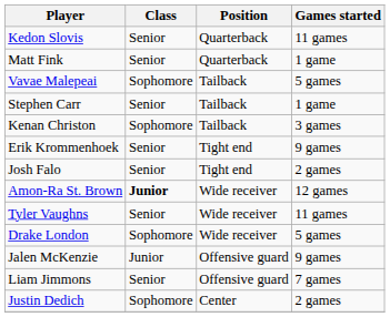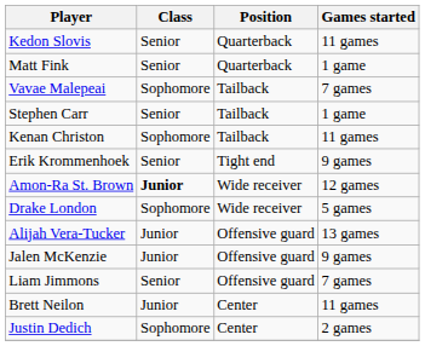 <table class="wikitable" border="1">
 <tr>
 <th>Player</th>
 <th>Class</th>
 <th>Position</th>
 <th>Games started</th>
 </tr>
 <tr>
 <td><a href='#'>Kedon Slovis</a></td>
 <td>Senior </td>
 <td>Quarterback</td>
 <td>11 games</td>
 </tr>
 <tr>
 <td>Matt Fink</td>
 <td>Senior </td>
 <td>Quarterback</td>
 <td>1 game</td>
 </tr>
 <tr>
 <td><a href='#'>Vavae Malepeai</a></td>
 <td>Sophomore</td>
 <td>Tailback</td>
-<td>5 games</td>
+<td>7 games</td>
 </tr>
 <tr>
 <td>Stephen Carr</td>
 <td>Senior</td>
 <td>Tailback</td>
 <td>1 game</td>
 </tr>
 <tr>
 <td>Kenan Christon</td>
 <td>Sophomore</td>
 <td>Tailback</td>
-<td>3 games</td>
+<td>11 games</td>
 </tr>
 <tr>
 <td>Erik Krommenhoek</td>
 <td>Senior</td>
 <td>Tight end</td>
 <td>9 games</td>
 </tr>
 <tr>
-<td>Josh Falo</td>
-<td>Senior</td>
-<td>Tight end</td>
-<td>2 games</td>
-</tr>
-<tr>
 <td><a href='#'>Amon-Ra St. Brown</a></td>
 <td><strong>Junior</strong></td>
 <td>Wide receiver</td>
 <td>12 games</td>
 </tr>
 <tr>
-<td><a href='#'>Tyler Vaughns</a></td>
-<td>Senior </td>
-<td>Wide receiver</td>
-<td>11 games</td>
-</tr>
-<tr>
 <td><a href='#'>Drake London</a></td>
 <td>Sophomore</td>
 <td>Wide receiver</td>
 <td>5 games</td>
+</tr>
+<tr>
+<td><a href='#'>Alijah Vera-Tucker</a></td>
+<td>Junior </td>
+<td>Offensive guard</td>
+<td>13 games</td>
 </tr>
 <tr>
 <td>Jalen McKenzie</td>
 <td>Junior </td>
 <td>Offensive guard</td>
 <td>9 games</td>
 </tr>
 <tr>
 <td>Liam Jimmons</td>
 <td>Senior </td>
 <td>Offensive guard</td>
 <td>7 games</td>
 </tr>
 <tr>
+<td>Brett Neilon</td>
+<td>Junior </td>
+<td>Center</td>
+<td>11 games</td>
+</tr>
+<tr>
 <td><a href='#'>Justin Dedich</a></td>
 <td>Sophomore </td>
 <td>Center</td>
 <td>2 games</td>
 </tr>
 <tr>
 </tr>
 </table>
